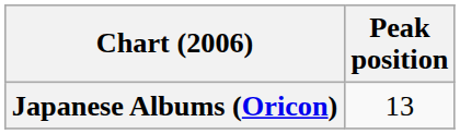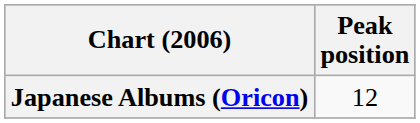 <table class="wikitable sortable plainrowheaders">
 <tr>
 <th scope="col">Chart (2006)</th>
 <th scope="col">Peak<br>position</th>
 </tr>
 <tr>
 <th scope="row">Japanese Albums (<a href='#'>Oricon</a>)</th>
-<td align="center">13</td>
+<td align="center">12</td>
 </tr>
 </table>
